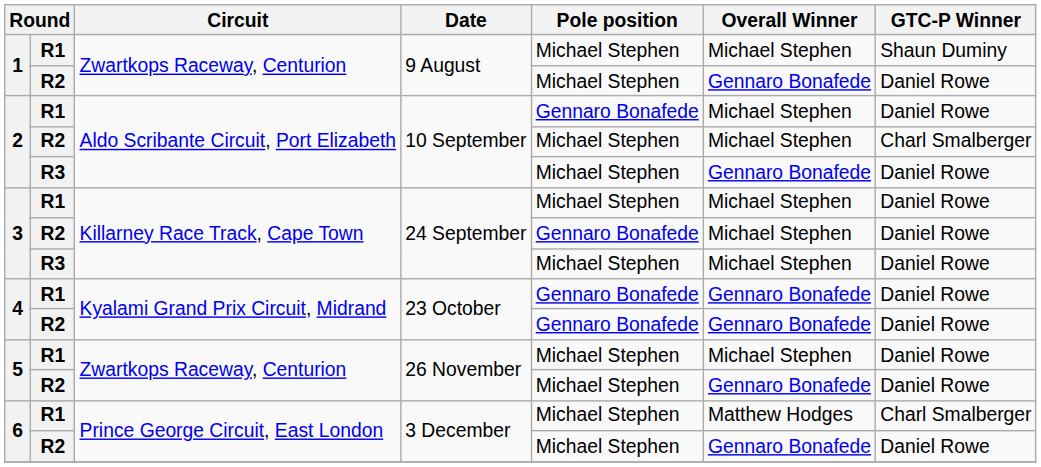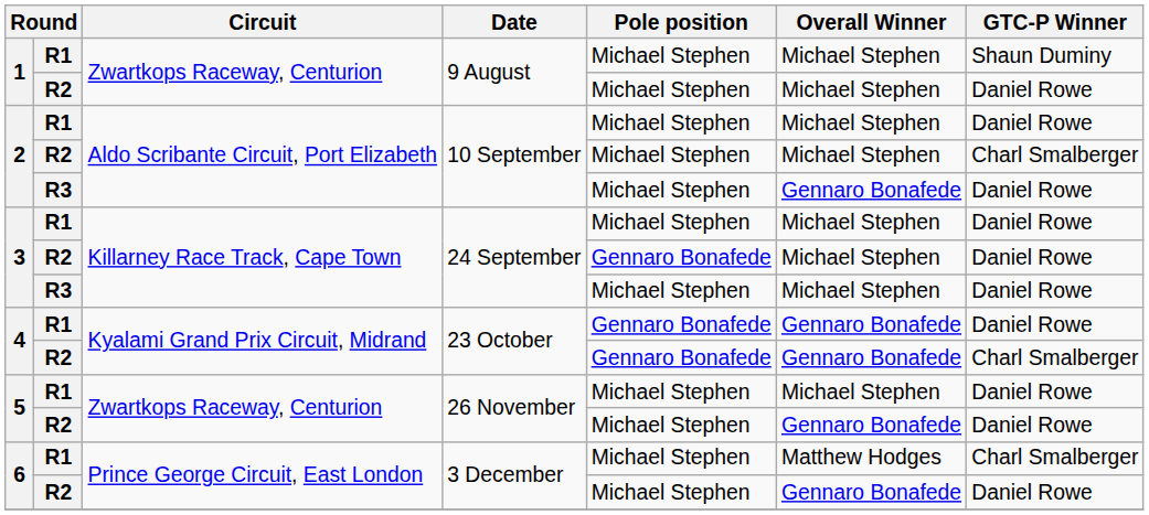 <table class="wikitable" border="1" style="font-size: 85%;">
 <tr>
 <th colspan=2>Round</th>
 <th>Circuit</th>
 <th>Date</th>
 <th>Pole position</th>
 <th>Overall Winner</th>
 <th>GTC-P Winner</th>
 </tr>
 <tr>
 <th rowspan=2>1</th>
 <th>R1</th>
 <td rowspan=2> <a href='#'>Zwartkops Raceway</a>, <a href='#'>Centurion</a></td>
 <td rowspan=2>9 August</td>
 <td> Michael Stephen</td>
 <td> Michael Stephen</td>
 <td> Shaun Duminy</td>
 </tr>
 <tr>
 <th>R2</th>
 <td> Michael Stephen</td>
-<td> <a href='#'>Gennaro Bonafede</a></td>
+<td> Michael Stephen</td>
 <td> Daniel Rowe</td>
 </tr>
 <tr>
 <th rowspan=3>2</th>
 <th>R1</th>
 <td rowspan=3> <a href='#'>Aldo Scribante Circuit</a>, <a href='#'>Port Elizabeth</a></td>
 <td rowspan=3>10 September</td>
-<td> <a href='#'>Gennaro Bonafede</a></td>
+<td> Michael Stephen</td>
 <td> Michael Stephen</td>
 <td> Daniel Rowe</td>
 </tr>
 <tr>
 <th>R2</th>
 <td> Michael Stephen</td>
 <td> Michael Stephen</td>
 <td> Charl Smalberger</td>
 </tr>
 <tr>
 <th>R3</th>
 <td> Michael Stephen</td>
 <td> <a href='#'>Gennaro Bonafede</a></td>
 <td> Daniel Rowe</td>
 </tr>
 <tr>
 <th rowspan=3>3</th>
 <th>R1</th>
 <td rowspan=3> <a href='#'>Killarney Race Track</a>, <a href='#'>Cape Town</a></td>
 <td rowspan=3>24 September</td>
 <td> Michael Stephen</td>
 <td> Michael Stephen</td>
 <td> Daniel Rowe</td>
 </tr>
 <tr>
 <th>R2</th>
 <td> <a href='#'>Gennaro Bonafede</a></td>
 <td> Michael Stephen</td>
 <td> Daniel Rowe</td>
 </tr>
 <tr>
 <th>R3</th>
 <td> Michael Stephen</td>
 <td> Michael Stephen</td>
 <td> Daniel Rowe</td>
 </tr>
 <tr>
 <th rowspan=2>4</th>
 <th>R1</th>
 <td rowspan=2> <a href='#'>Kyalami Grand Prix Circuit</a>, <a href='#'>Midrand</a></td>
 <td rowspan=2>23 October</td>
 <td> <a href='#'>Gennaro Bonafede</a></td>
 <td> <a href='#'>Gennaro Bonafede</a></td>
 <td> Daniel Rowe</td>
 </tr>
 <tr>
 <th>R2</th>
 <td> <a href='#'>Gennaro Bonafede</a></td>
 <td> <a href='#'>Gennaro Bonafede</a></td>
-<td> Daniel Rowe</td>
+<td> Charl Smalberger</td>
 </tr>
 <tr>
 <th rowspan=2>5</th>
 <th>R1</th>
 <td rowspan=2> <a href='#'>Zwartkops Raceway</a>, <a href='#'>Centurion</a></td>
 <td rowspan=2>26 November</td>
 <td> Michael Stephen</td>
 <td> Michael Stephen</td>
 <td> Daniel Rowe</td>
 </tr>
 <tr>
 <th>R2</th>
 <td> Michael Stephen</td>
 <td> <a href='#'>Gennaro Bonafede</a></td>
 <td> Daniel Rowe</td>
 </tr>
 <tr>
 <th rowspan=2>6</th>
 <th>R1</th>
 <td rowspan=2> <a href='#'>Prince George Circuit</a>, <a href='#'>East London</a></td>
 <td rowspan=2>3 December</td>
 <td> Michael Stephen</td>
 <td> Matthew Hodges</td>
 <td> Charl Smalberger</td>
 </tr>
 <tr>
 <th>R2</th>
 <td> Michael Stephen</td>
 <td> <a href='#'>Gennaro Bonafede</a></td>
 <td> Daniel Rowe</td>
 </tr>
 <tr>
 </tr>
 </table>
